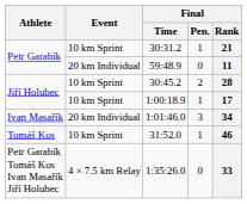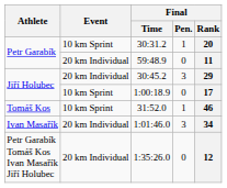 <table class="wikitable" style="font-size:90%">
 <tr>
 <th rowspan="2">Athlete</th>
 <th rowspan="2">Event</th>
 <th colspan="3">Final</th>
 </tr>
 <tr>
 <th>Time</th>
 <th>Pen.</th>
 <th>Rank</th>
 </tr>
 <tr>
 <td rowspan=2><a href='#'>Petr Garabík</a></td>
 <td>10 km Sprint</td>
 <td align="center">30:31.2</td>
 <td align="center">1</td>
-<th align="center">21</th>
+<th align="center">20</th>
 </tr>
 <tr>
 <td>20 km Individual</td>
 <td align="center">59:48.9</td>
 <td align="center">0</td>
 <th align="center">11</th>
 </tr>
 <tr>
 <td rowspan=2><a href='#'>Jiří Holubec</a></td>
-<td>10 km Sprint</td>
+<td>20 km Individual</td>
 <td align="center">30:45.2</td>
-<td align="center">2</td>
-<th align="center">28</th>
+<td align="center">3</td>
+<th align="center">29</th>
 </tr>
 <tr>
 <td>10 km Sprint</td>
 <td align="center">1:00:18.9</td>
+<td align="center">0</td>
+<th align="center">17</th>
+</tr>
+<tr>
+<td><a href='#'>Tomáš Kos</a></td>
+<td>10 km Sprint</td>
+<td align="center">31:52.0</td>
 <td align="center">1</td>
-<th align="center">17</th>
+<th align="center">46</th>
 </tr>
 <tr>
 <td><a href='#'>Ivan Masařík</a></td>
 <td>20 km Individual</td>
 <td align="center">1:01:46.0</td>
 <td align="center">3</td>
 <th align="center">34</th>
 </tr>
 <tr>
-<td><a href='#'>Tomáš Kos</a></td>
-<td>10 km Sprint</td>
-<td align="center">31:52.0</td>
-<td align="center">1</td>
-<th align="center">46</th>
-</tr>
-<tr>
 <td>Petr Garabík<br>Tomáš Kos<br>Ivan Masařík<br>Jiří Holubec</td>
-<td>4 × 7.5 km Relay</td>
+<td>20 km Individual</td>
 <td align="center">1:35:26.0</td>
 <td align="center">0</td>
-<th align="center">33</th>
+<th align="center">12</th>
 </tr>
 </table>
